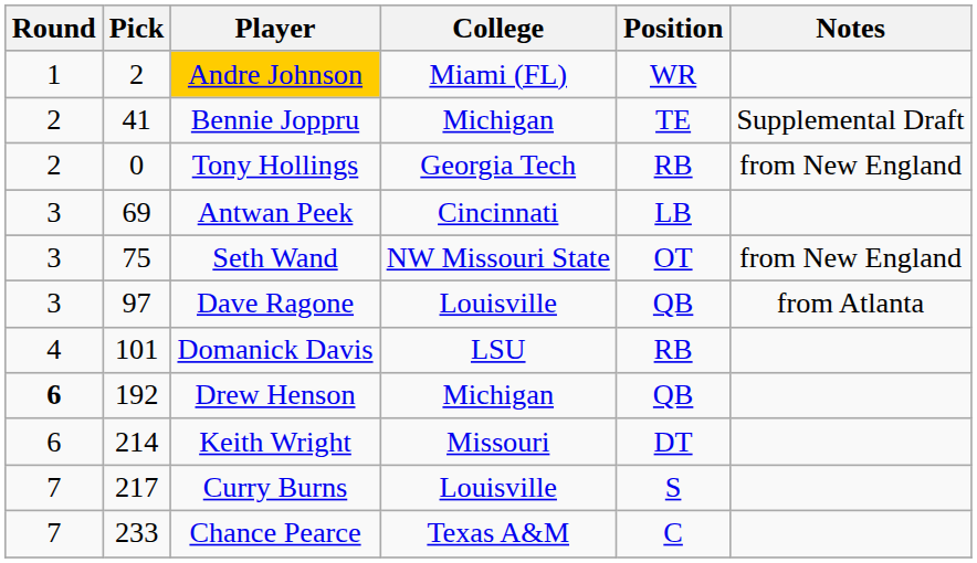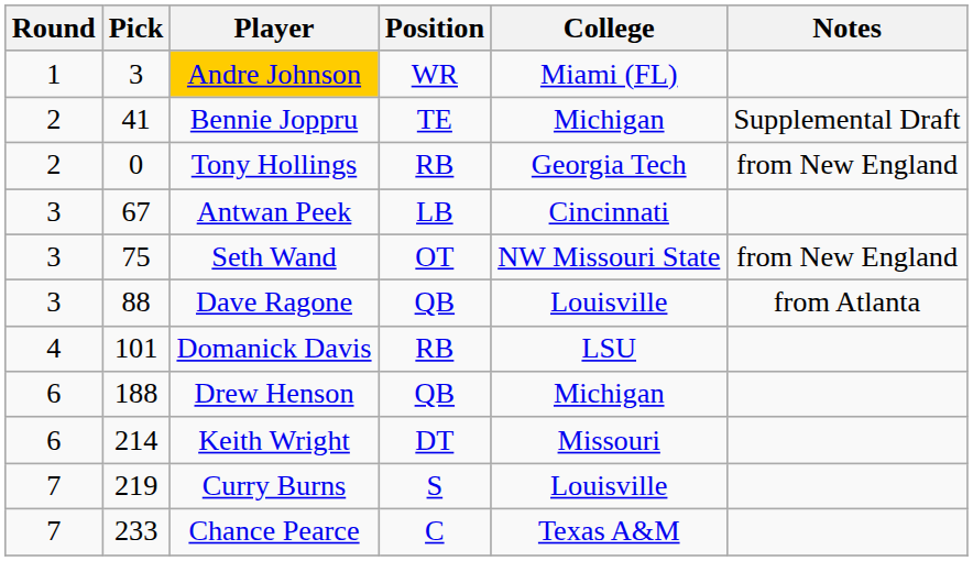 <table class="wikitable" style="text-align:center">
 <tr>
 <th>Round</th>
 <th>Pick</th>
 <th>Player</th>
+<th>Position</th>
 <th>College</th>
-<th>Position</th>
 <th>Notes</th>
 </tr>
 <tr>
 <td>1</td>
-<td>2</td>
+<td>3</td>
 <td style="background:#fc0;"><a href='#'>Andre Johnson</a></td>
+<td><a href='#'>WR</a></td>
 <td><a href='#'>Miami (FL)</a></td>
-<td><a href='#'>WR</a></td>
 <td></td>
 </tr>
 <tr>
 <td>2</td>
 <td>41</td>
 <td><a href='#'>Bennie Joppru</a></td>
+<td><a href='#'>TE</a></td>
 <td><a href='#'>Michigan</a></td>
-<td><a href='#'>TE</a></td>
 <td>Supplemental Draft</td>
 </tr>
 <tr>
 <td>2</td>
 <td>0</td>
 <td><a href='#'>Tony Hollings</a></td>
+<td><a href='#'>RB</a></td>
 <td><a href='#'>Georgia Tech</a></td>
-<td><a href='#'>RB</a></td>
 <td>from New England</td>
 </tr>
 <tr>
 <td>3</td>
-<td>69</td>
+<td>67</td>
 <td><a href='#'>Antwan Peek</a></td>
+<td><a href='#'>LB</a></td>
 <td><a href='#'>Cincinnati</a></td>
-<td><a href='#'>LB</a></td>
 <td></td>
 </tr>
 <tr>
 <td>3</td>
 <td>75</td>
 <td><a href='#'>Seth Wand</a></td>
+<td><a href='#'>OT</a></td>
 <td><a href='#'>NW Missouri State</a></td>
-<td><a href='#'>OT</a></td>
 <td>from New England</td>
 </tr>
 <tr>
 <td>3</td>
-<td>97</td>
+<td>88</td>
 <td><a href='#'>Dave Ragone</a></td>
+<td><a href='#'>QB</a></td>
 <td><a href='#'>Louisville</a></td>
-<td><a href='#'>QB</a></td>
 <td>from Atlanta</td>
 </tr>
 <tr>
 <td>4</td>
 <td>101</td>
 <td><a href='#'>Domanick Davis</a></td>
+<td><a href='#'>RB</a></td>
 <td><a href='#'>LSU</a></td>
-<td><a href='#'>RB</a></td>
 <td></td>
 </tr>
 <tr>
-<td><strong>6</strong></td>
-<td>192</td>
+<td>6</td>
+<td>188</td>
 <td><a href='#'>Drew Henson</a></td>
+<td><a href='#'>QB</a></td>
 <td><a href='#'>Michigan</a></td>
-<td><a href='#'>QB</a></td>
 <td></td>
 </tr>
 <tr>
 <td>6</td>
 <td>214</td>
 <td><a href='#'>Keith Wright</a></td>
+<td><a href='#'>DT</a></td>
 <td><a href='#'>Missouri</a></td>
-<td><a href='#'>DT</a></td>
 <td></td>
 </tr>
 <tr>
 <td>7</td>
-<td>217</td>
+<td>219</td>
 <td><a href='#'>Curry Burns</a></td>
+<td><a href='#'>S</a></td>
 <td><a href='#'>Louisville</a></td>
-<td><a href='#'>S</a></td>
 <td></td>
 </tr>
 <tr>
 <td>7</td>
 <td>233</td>
 <td><a href='#'>Chance Pearce</a></td>
+<td><a href='#'>C</a></td>
 <td><a href='#'>Texas A&M</a></td>
-<td><a href='#'>C</a></td>
 <td></td>
 </tr>
 </table>
